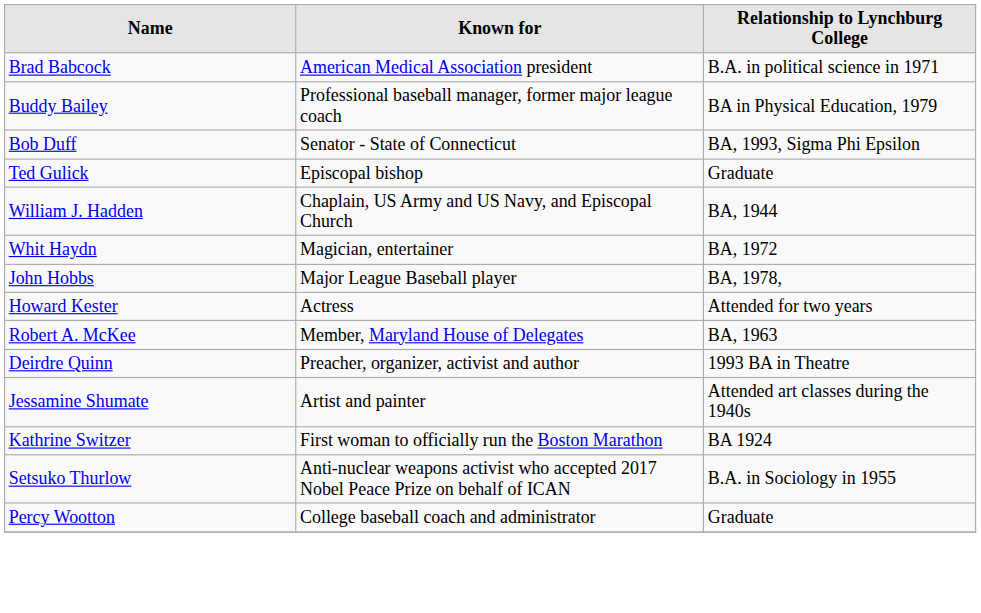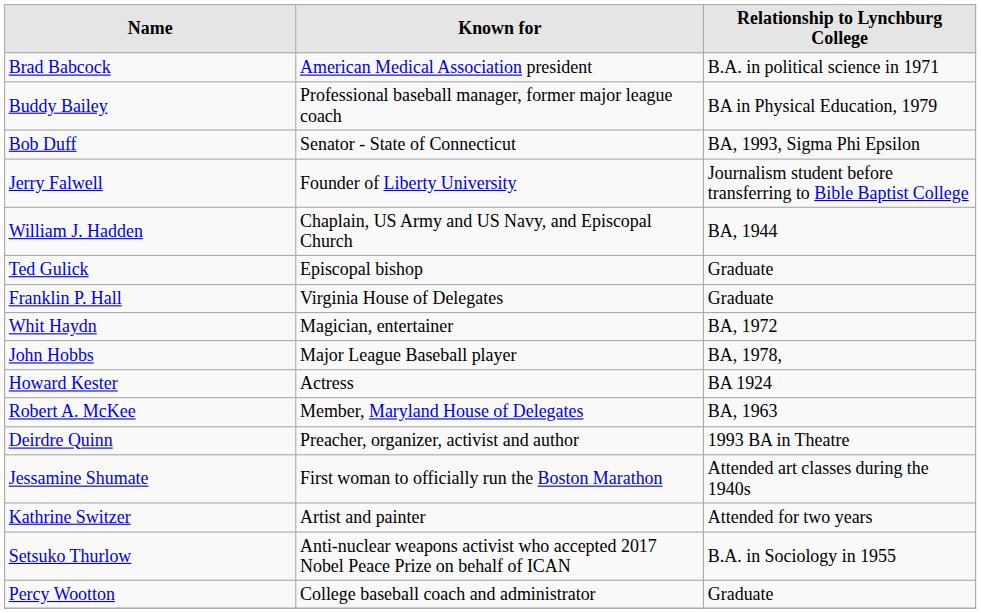 <table class="wikitable">
 <tr>
 <th style="background:#e5e5e5; width:30%;">Name</th>
 <th style="background:#e5e5e5; width:42%;">Known for</th>
 <th style="background:#e5e5e5; width:28%;">Relationship to Lynchburg College</th>
 </tr>
 <tr>
 <td><a href='#'>Brad Babcock</a></td>
 <td><a href='#'>American Medical Association</a> president</td>
 <td>B.A. in political science in 1971</td>
 </tr>
 <tr>
 <td><a href='#'>Buddy Bailey</a></td>
 <td>Professional baseball manager, former major league coach</td>
 <td>BA in Physical Education, 1979</td>
 </tr>
 <tr>
 <td><a href='#'>Bob Duff</a></td>
 <td>Senator - State of Connecticut</td>
 <td>BA, 1993, Sigma Phi Epsilon</td>
 </tr>
 <tr>
+<td><a href='#'>Jerry Falwell</a></td>
+<td>Founder of <a href='#'>Liberty University</a></td>
+<td>Journalism student before transferring to <a href='#'>Bible Baptist College</a></td>
+</tr>
+<tr>
+<td><a href='#'>William J. Hadden</a></td>
+<td>Chaplain, US Army and US Navy, and Episcopal Church</td>
+<td>BA, 1944</td>
+</tr>
+<tr>
 <td><a href='#'>Ted Gulick</a></td>
 <td>Episcopal bishop</td>
 <td>Graduate</td>
 </tr>
 <tr>
-<td><a href='#'>William J. Hadden</a></td>
-<td>Chaplain, US Army and US Navy, and Episcopal Church</td>
-<td>BA, 1944</td>
+<td><a href='#'>Franklin P. Hall</a></td>
+<td>Virginia House of Delegates </td>
+<td>Graduate</td>
 </tr>
 <tr>
 <td><a href='#'>Whit Haydn</a></td>
 <td>Magician, entertainer</td>
 <td>BA, 1972</td>
 </tr>
 <tr>
 <td><a href='#'>John Hobbs</a></td>
 <td>Major League Baseball player</td>
 <td>BA, 1978,</td>
 </tr>
 <tr>
 <td><a href='#'>Howard Kester</a></td>
 <td>Actress</td>
-<td>Attended for two years</td>
+<td>BA 1924</td>
 </tr>
 <tr>
 <td><a href='#'>Robert A. McKee</a></td>
 <td>Member, <a href='#'>Maryland House of Delegates</a></td>
 <td>BA, 1963</td>
 </tr>
 <tr>
 <td><a href='#'>Deirdre Quinn</a></td>
 <td>Preacher, organizer, activist and author</td>
 <td>1993 BA in Theatre</td>
 </tr>
 <tr>
 <td><a href='#'>Jessamine Shumate</a></td>
-<td>Artist and painter</td>
+<td>First woman to officially run the <a href='#'>Boston Marathon</a></td>
 <td>Attended art classes during the 1940s</td>
 </tr>
 <tr>
 <td><a href='#'>Kathrine Switzer</a></td>
-<td>First woman to officially run the <a href='#'>Boston Marathon</a></td>
-<td>BA 1924</td>
+<td>Artist and painter</td>
+<td>Attended for two years</td>
 </tr>
 <tr>
 <td><a href='#'>Setsuko Thurlow</a></td>
 <td>Anti-nuclear weapons activist who accepted 2017 Nobel Peace Prize on behalf of ICAN</td>
 <td>B.A. in Sociology in 1955</td>
 </tr>
 <tr>
 <td><a href='#'>Percy Wootton</a></td>
 <td>College baseball coach and administrator</td>
 <td>Graduate</td>
 </tr>
 <tr>
 </tr>
 </table>
